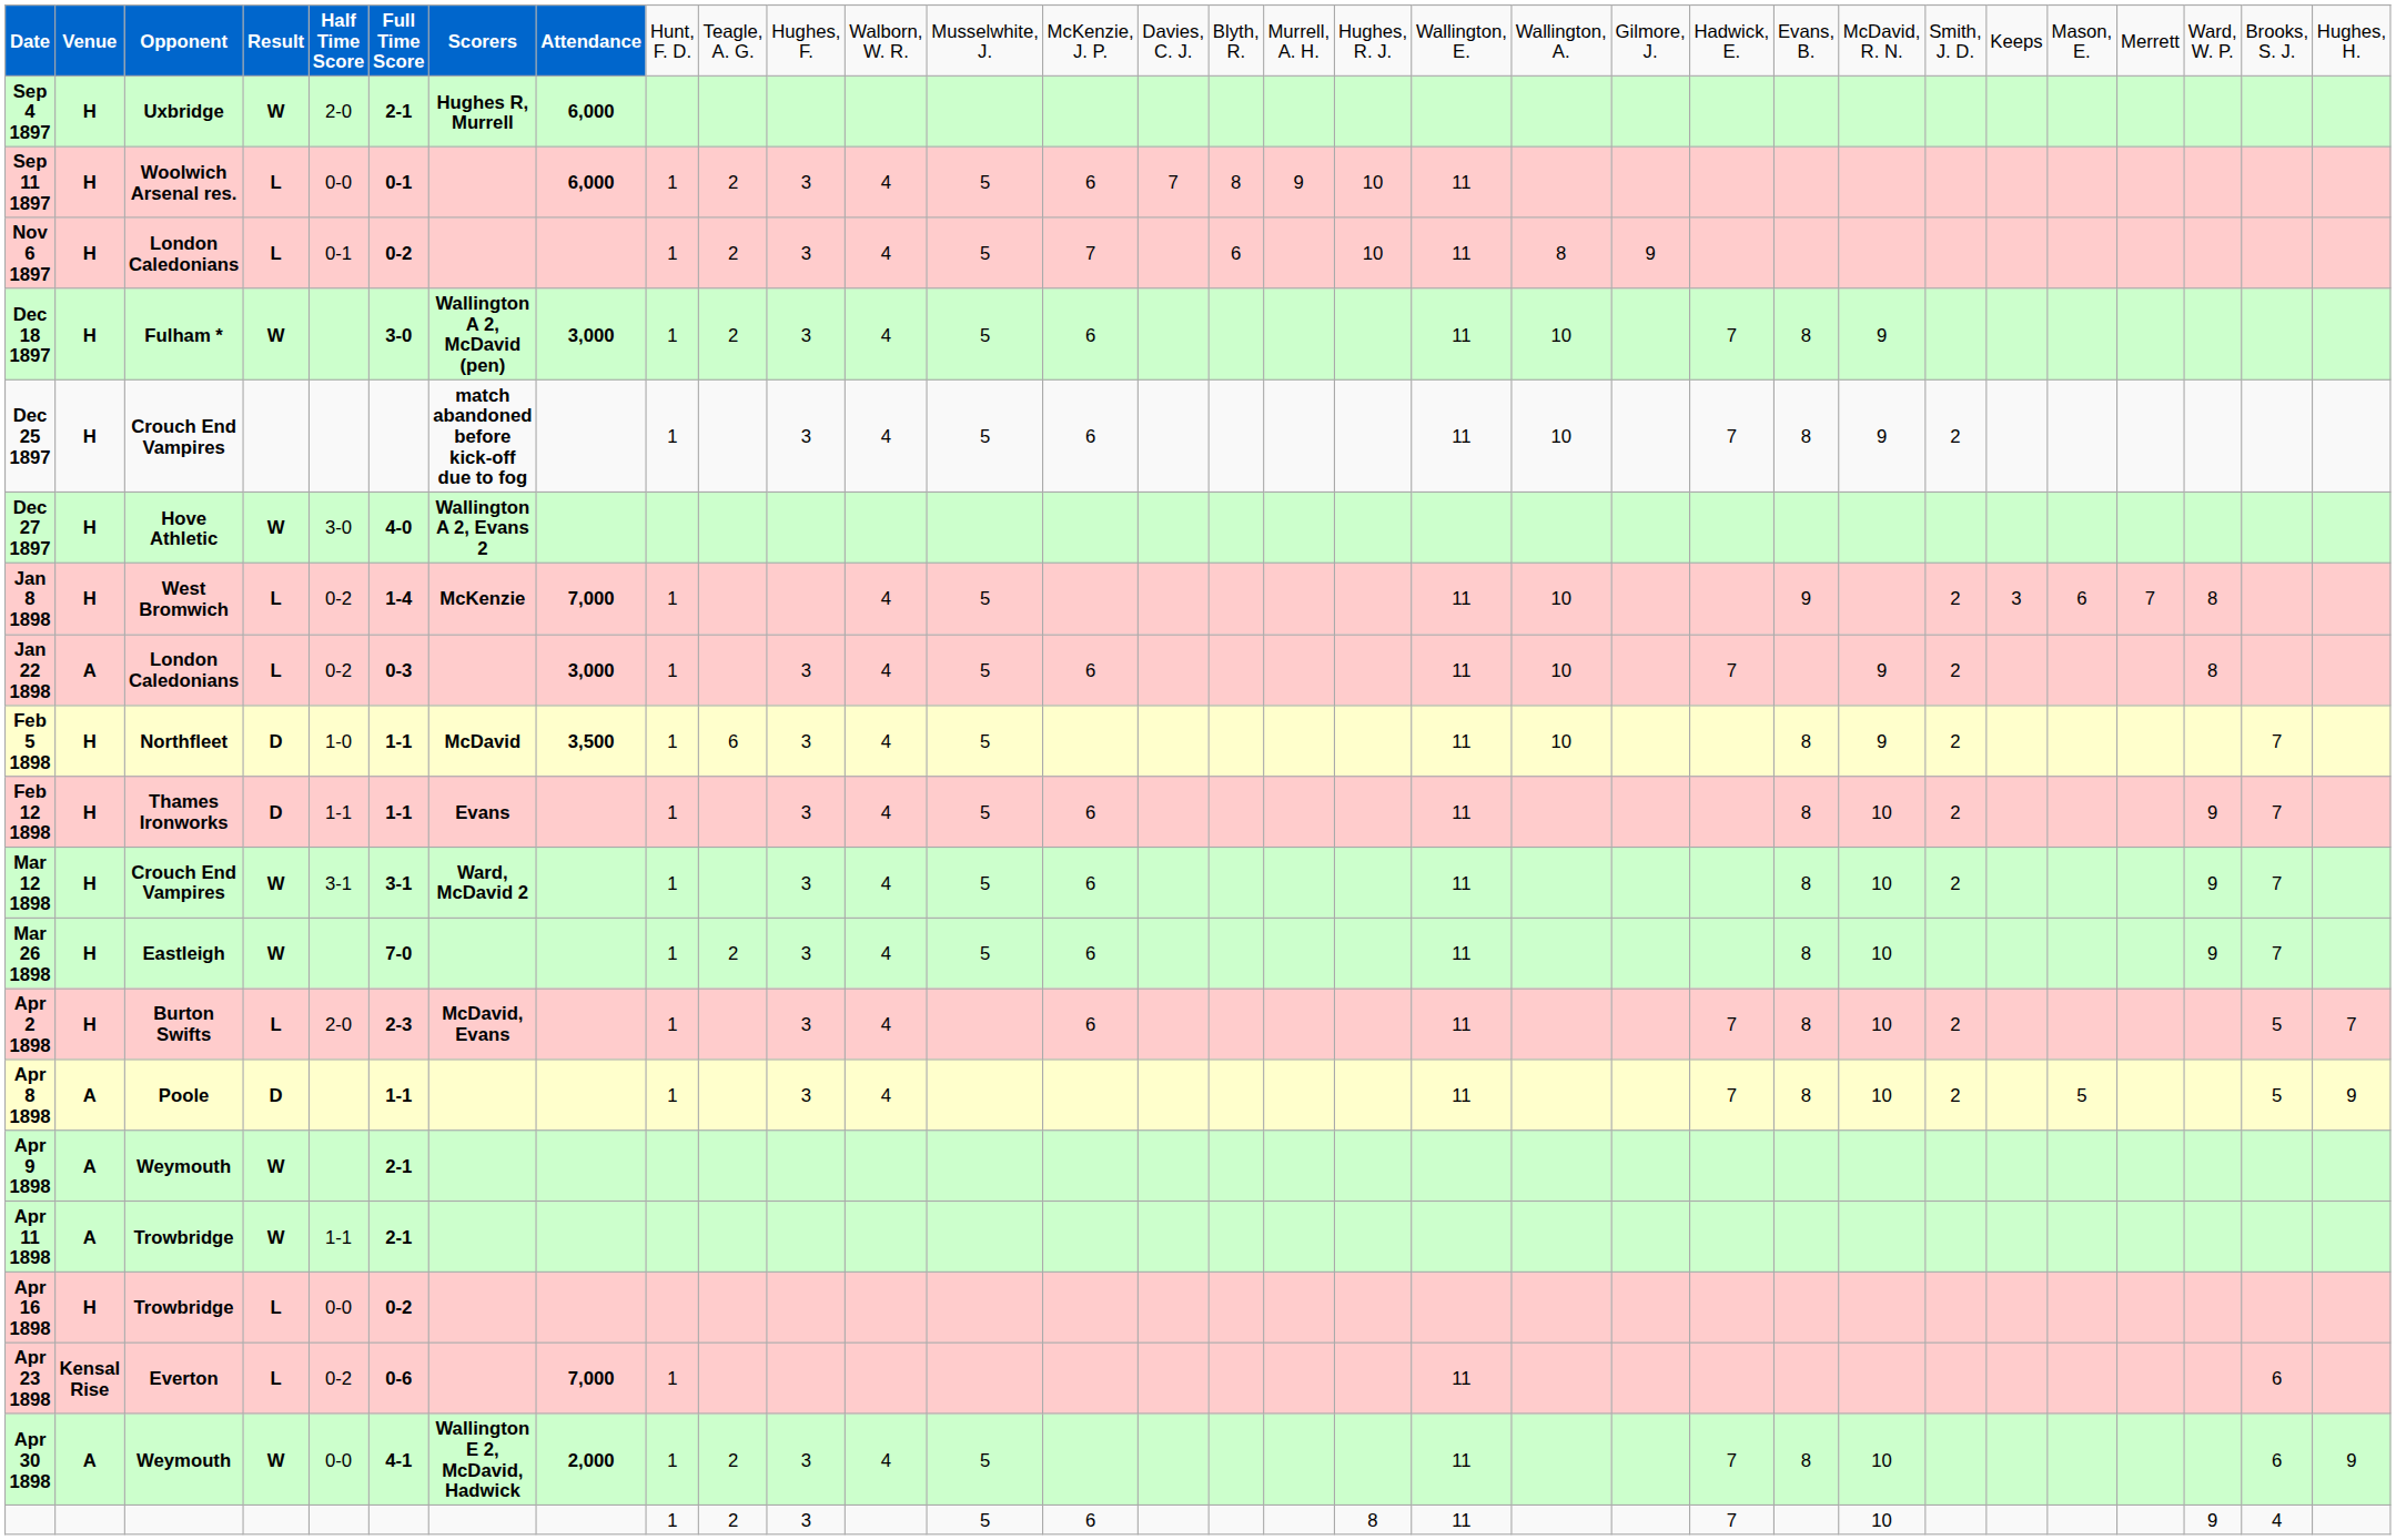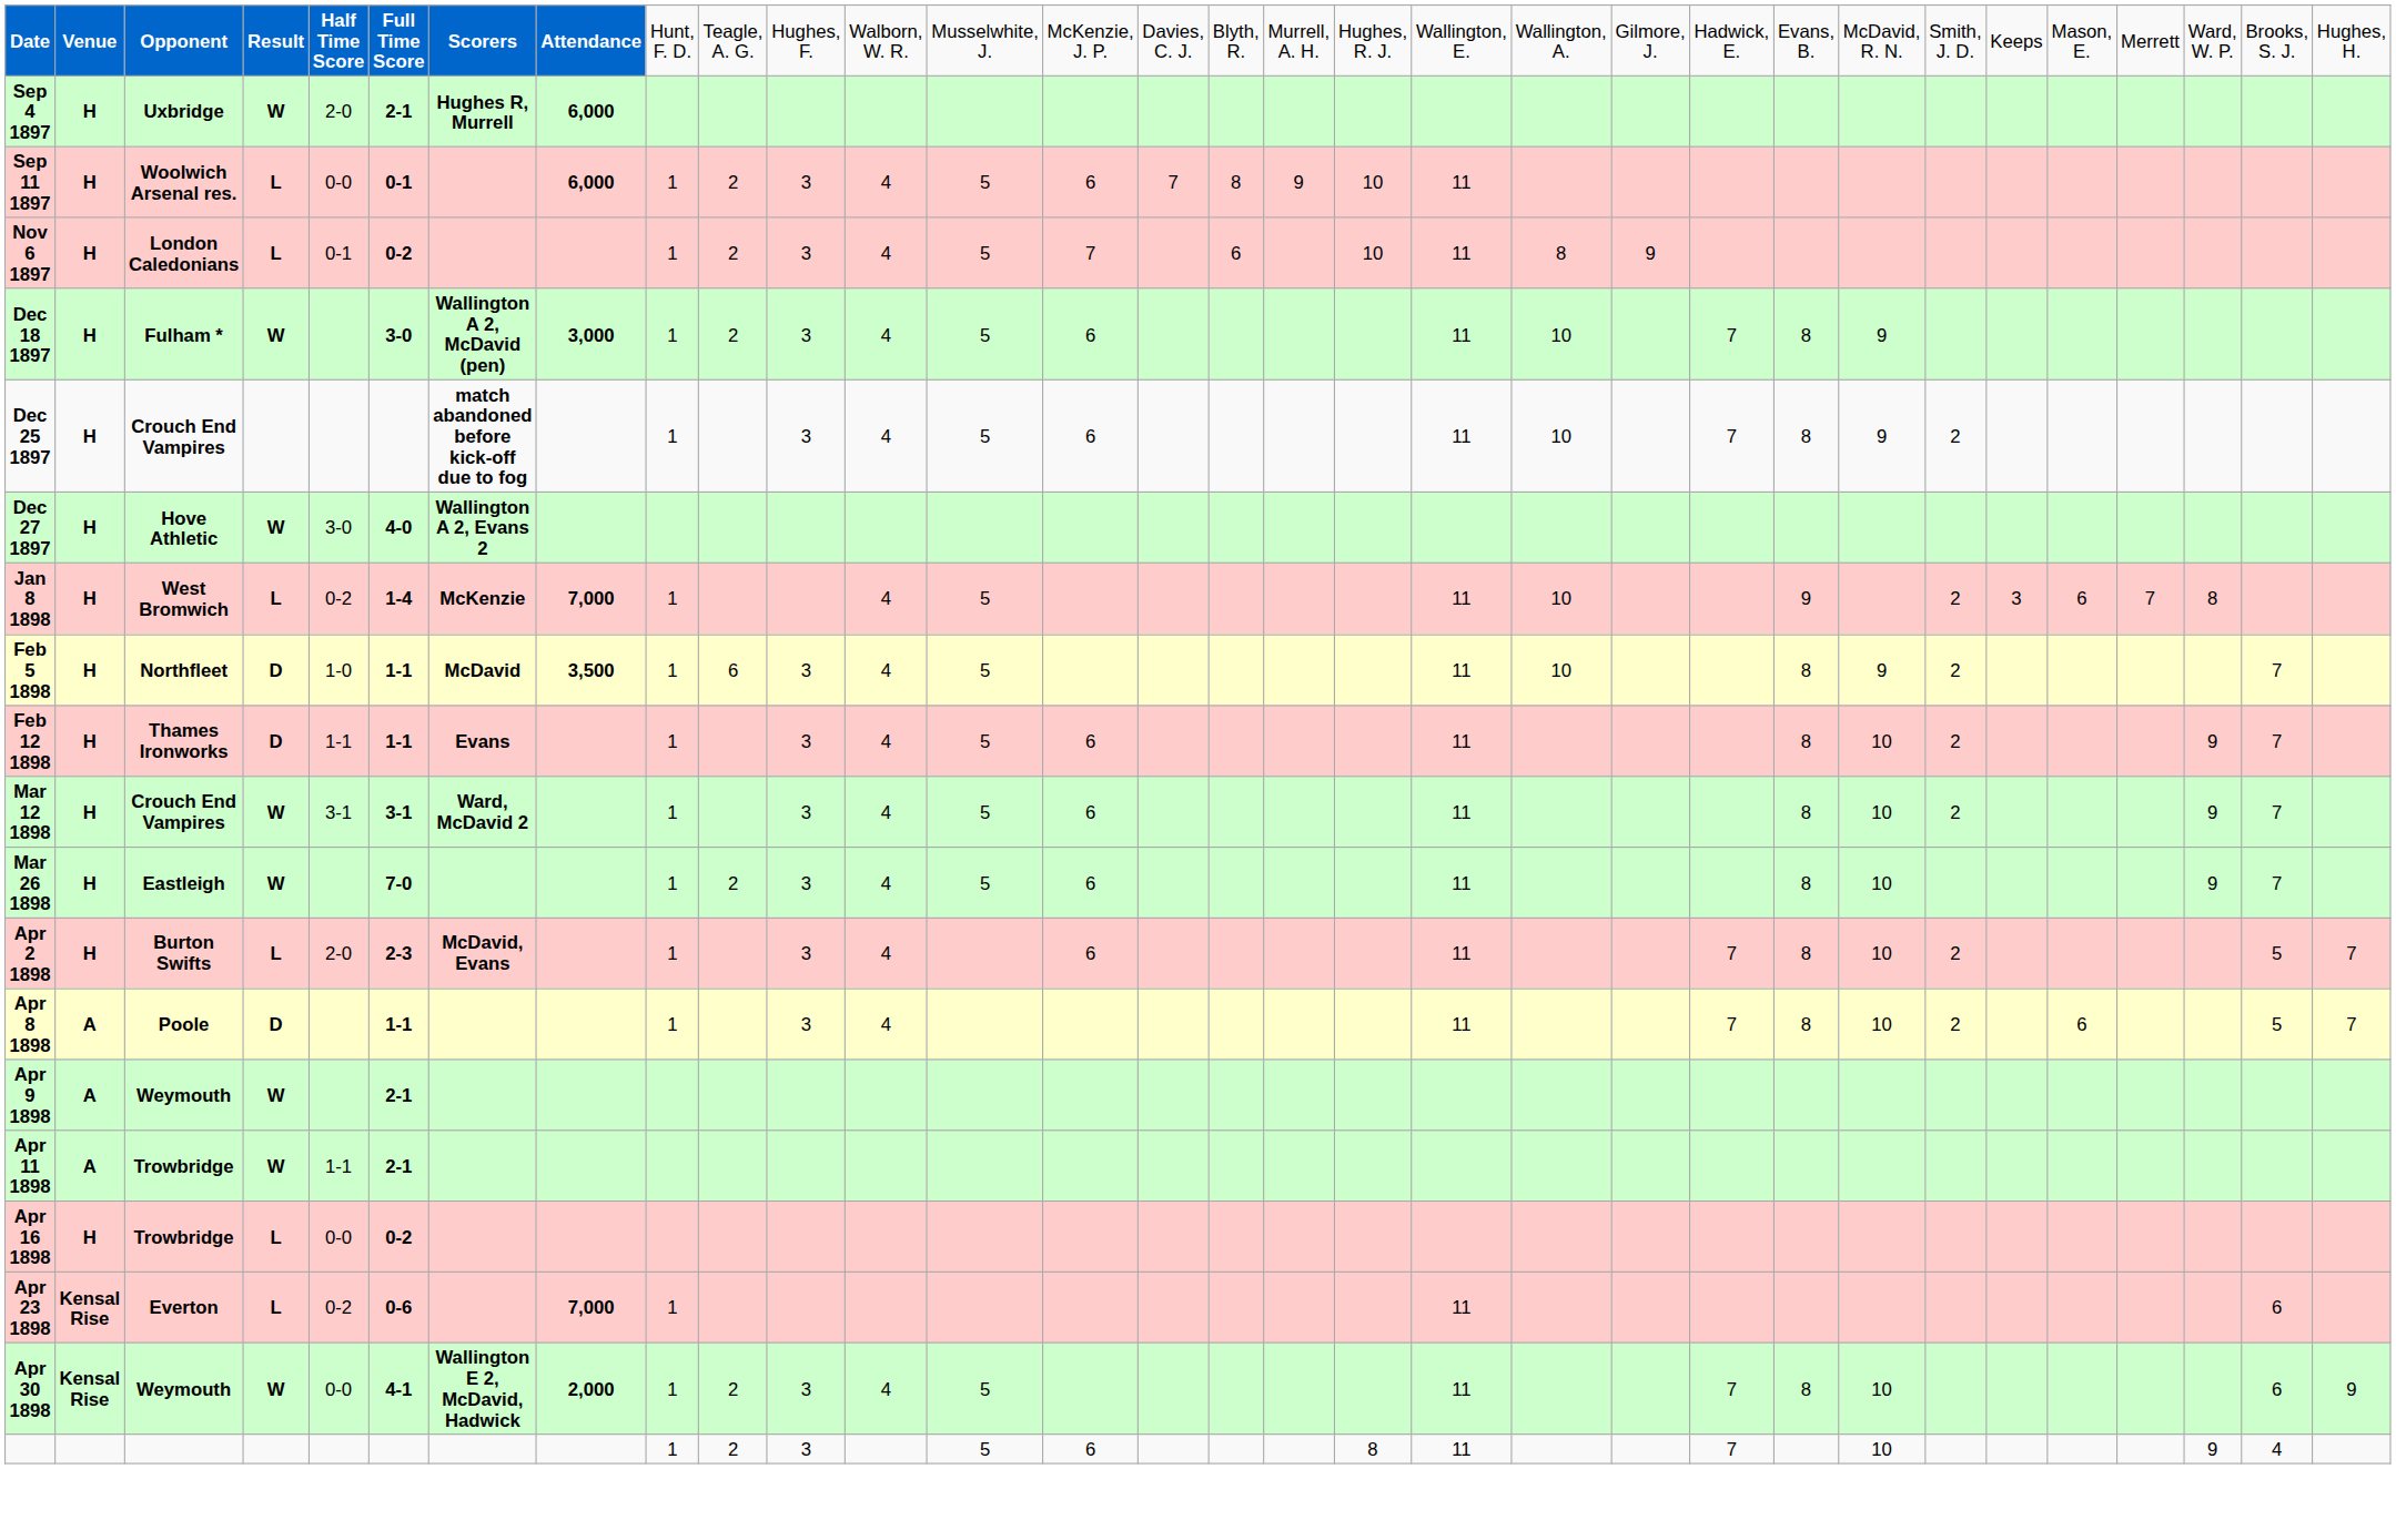 <table class="wikitable sortable" style="font-size:95%; text-align:center">
 <tr>
 <td style="background:#0066CC; color:#FFFFFF; text-align:center;"><strong>Date</strong></td>
 <td style="background:#0066CC; color:#FFFFFF; text-align:center;"><strong>Venue</strong></td>
 <td style="background:#0066CC; color:#FFFFFF; text-align:center;"><strong>Opponent</strong></td>
 <td style="background:#0066CC; color:#FFFFFF; text-align:center;"><strong>Result</strong></td>
 <td style="background:#0066CC; color:#FFFFFF; text-align:center;"><strong>Half Time Score</strong></td>
 <td style="background:#0066CC; color:#FFFFFF; text-align:center;"><strong>Full Time Score</strong></td>
 <td style="background:#0066CC; color:#FFFFFF; text-align:center;"><strong>Scorers</strong></td>
 <td style="background:#0066CC; color:#FFFFFF; text-align:center;"><strong>Attendance</strong></td>
 <td>Hunt, F. D.</td>
 <td>Teagle, A. G.</td>
 <td>Hughes, F.</td>
 <td>Walborn, W. R.</td>
 <td>Musselwhite, J.</td>
 <td>McKenzie, J. P.</td>
 <td>Davies, C. J.</td>
 <td>Blyth, R.</td>
 <td>Murrell, A. H.</td>
 <td>Hughes, R. J.</td>
 <td>Wallington, E.</td>
 <td>Wallington, A.</td>
 <td>Gilmore, J.</td>
 <td>Hadwick, E.</td>
 <td>Evans, B.</td>
 <td>McDavid, R. N.</td>
 <td>Smith, J. D.</td>
 <td>Keeps</td>
 <td>Mason, E.</td>
 <td>Merrett</td>
 <td>Ward, W. P.</td>
 <td>Brooks, S. J.</td>
 <td>Hughes, H.</td>
 </tr>
 <tr bgcolor="#CCFFCC">
 <td><strong>Sep 4 1897</strong></td>
 <td><strong>H</strong></td>
 <td><strong>Uxbridge</strong></td>
 <td><strong>W</strong></td>
 <td>2-0</td>
 <td><strong>2-1</strong></td>
 <td><strong>Hughes R, Murrell</strong></td>
 <td><strong>6,000</strong></td>
 <td></td>
 <td></td>
 <td></td>
 <td></td>
 <td></td>
 <td></td>
 <td></td>
 <td></td>
 <td></td>
 <td></td>
 <td></td>
 <td></td>
 <td></td>
 <td></td>
 <td></td>
 <td></td>
 <td></td>
 <td></td>
 <td></td>
 <td></td>
 <td></td>
 <td></td>
 <td></td>
 </tr>
 <tr bgcolor="#FFCCCC">
 <td><strong>Sep 11 1897</strong></td>
 <td><strong>H</strong></td>
 <td><strong>Woolwich Arsenal res.</strong></td>
 <td><strong>L</strong></td>
 <td>0-0</td>
 <td><strong>0-1</strong></td>
 <td></td>
 <td><strong>6,000</strong></td>
 <td>1</td>
 <td>2</td>
 <td>3</td>
 <td>4</td>
 <td>5</td>
 <td>6</td>
 <td>7</td>
 <td>8</td>
 <td>9</td>
 <td>10</td>
 <td>11</td>
 <td></td>
 <td></td>
 <td></td>
 <td></td>
 <td></td>
 <td></td>
 <td></td>
 <td></td>
 <td></td>
 <td></td>
 <td></td>
 <td></td>
 </tr>
 <tr bgcolor="#FFCCCC">
 <td><strong>Nov 6 1897</strong></td>
 <td><strong>H</strong></td>
 <td><strong>London Caledonians</strong></td>
 <td><strong>L</strong></td>
 <td>0-1</td>
 <td><strong>0-2</strong></td>
 <td></td>
 <td></td>
 <td>1</td>
 <td>2</td>
 <td>3</td>
 <td>4</td>
 <td>5</td>
 <td>7</td>
 <td></td>
 <td>6</td>
 <td></td>
 <td>10</td>
 <td>11</td>
 <td>8</td>
 <td>9</td>
 <td></td>
 <td></td>
 <td></td>
 <td></td>
 <td></td>
 <td></td>
 <td></td>
 <td></td>
 <td></td>
 <td></td>
 </tr>
 <tr bgcolor="#CCFFCC">
 <td><strong>Dec 18 1897</strong></td>
 <td><strong>H</strong></td>
 <td><strong>Fulham *</strong></td>
 <td><strong>W</strong></td>
 <td></td>
 <td><strong>3-0</strong></td>
 <td><strong>Wallington A 2, McDavid (pen)</strong></td>
 <td><strong>3,000</strong></td>
 <td>1</td>
 <td>2</td>
 <td>3</td>
 <td>4</td>
 <td>5</td>
 <td>6</td>
 <td></td>
 <td></td>
 <td></td>
 <td></td>
 <td>11</td>
 <td>10</td>
 <td></td>
 <td>7</td>
 <td>8</td>
 <td>9</td>
 <td></td>
 <td></td>
 <td></td>
 <td></td>
 <td></td>
 <td></td>
 <td></td>
 </tr>
 <tr>
 <td><strong>Dec 25 1897</strong></td>
 <td><strong>H</strong></td>
 <td><strong>Crouch End Vampires</strong></td>
 <td></td>
 <td></td>
 <td></td>
 <td><strong>match abandoned before kick-off due to fog</strong></td>
 <td></td>
 <td>1</td>
 <td></td>
 <td>3</td>
 <td>4</td>
 <td>5</td>
 <td>6</td>
 <td></td>
 <td></td>
 <td></td>
 <td></td>
 <td>11</td>
 <td>10</td>
 <td></td>
 <td>7</td>
 <td>8</td>
 <td>9</td>
 <td>2</td>
 <td></td>
 <td></td>
 <td></td>
 <td></td>
 <td></td>
 <td></td>
 </tr>
 <tr bgcolor="#CCFFCC">
 <td><strong>Dec 27 1897</strong></td>
 <td><strong>H</strong></td>
 <td><strong>Hove Athletic</strong></td>
 <td><strong>W</strong></td>
 <td>3-0</td>
 <td><strong>4-0</strong></td>
 <td><strong>Wallington A 2, Evans 2</strong></td>
 <td></td>
 <td></td>
 <td></td>
 <td></td>
 <td></td>
 <td></td>
 <td></td>
 <td></td>
 <td></td>
 <td></td>
 <td></td>
 <td></td>
 <td></td>
 <td></td>
 <td></td>
 <td></td>
 <td></td>
 <td></td>
 <td></td>
 <td></td>
 <td></td>
 <td></td>
 <td></td>
 <td></td>
 </tr>
 <tr bgcolor="#FFCCCC">
 <td><strong>Jan 8 1898</strong></td>
 <td><strong>H</strong></td>
 <td><strong>West Bromwich</strong></td>
 <td><strong>L</strong></td>
 <td>0-2</td>
 <td><strong>1-4</strong></td>
 <td><strong>McKenzie</strong></td>
 <td><strong>7,000</strong></td>
 <td>1</td>
 <td></td>
 <td></td>
 <td>4</td>
 <td>5</td>
 <td></td>
 <td></td>
 <td></td>
 <td></td>
 <td></td>
 <td>11</td>
 <td>10</td>
 <td></td>
 <td></td>
 <td>9</td>
 <td></td>
 <td>2</td>
 <td>3</td>
 <td>6</td>
 <td>7</td>
 <td>8</td>
 <td></td>
 <td></td>
 </tr>
-<tr bgcolor="#FFCCCC">
-<td><strong>Jan 22 1898</strong></td>
-<td><strong>A</strong></td>
-<td><strong>London Caledonians</strong></td>
-<td><strong>L</strong></td>
-<td>0-2</td>
-<td><strong>0-3</strong></td>
-<td></td>
-<td><strong>3,000</strong></td>
-<td>1</td>
-<td></td>
-<td>3</td>
-<td>4</td>
-<td>5</td>
-<td>6</td>
-<td></td>
-<td></td>
-<td></td>
-<td></td>
-<td>11</td>
-<td>10</td>
-<td></td>
-<td>7</td>
-<td></td>
-<td>9</td>
-<td>2</td>
-<td></td>
-<td></td>
-<td></td>
-<td>8</td>
-<td></td>
-<td></td>
-</tr>
 <tr bgcolor="#FFFFCC">
 <td><strong>Feb 5 1898</strong></td>
 <td><strong>H</strong></td>
 <td><strong>Northfleet</strong></td>
 <td><strong>D</strong></td>
 <td>1-0</td>
 <td><strong>1-1</strong></td>
 <td><strong>McDavid</strong></td>
 <td><strong>3,500</strong></td>
 <td>1</td>
 <td>6</td>
 <td>3</td>
 <td>4</td>
 <td>5</td>
 <td></td>
 <td></td>
 <td></td>
 <td></td>
 <td></td>
 <td>11</td>
 <td>10</td>
 <td></td>
 <td></td>
 <td>8</td>
 <td>9</td>
 <td>2</td>
 <td></td>
 <td></td>
 <td></td>
 <td></td>
 <td>7</td>
 <td></td>
 </tr>
 <tr bgcolor="#FFCCCC">
 <td><strong>Feb 12 1898</strong></td>
 <td><strong>H</strong></td>
 <td><strong>Thames Ironworks</strong></td>
 <td><strong>D</strong></td>
 <td>1-1</td>
 <td><strong>1-1</strong></td>
 <td><strong>Evans</strong></td>
 <td></td>
 <td>1</td>
 <td></td>
 <td>3</td>
 <td>4</td>
 <td>5</td>
 <td>6</td>
 <td></td>
 <td></td>
 <td></td>
 <td></td>
 <td>11</td>
 <td></td>
 <td></td>
 <td></td>
 <td>8</td>
 <td>10</td>
 <td>2</td>
 <td></td>
 <td></td>
 <td></td>
 <td>9</td>
 <td>7</td>
 <td></td>
 </tr>
 <tr bgcolor="#CCFFCC">
 <td><strong>Mar 12 1898</strong></td>
 <td><strong>H</strong></td>
 <td><strong>Crouch End Vampires</strong></td>
 <td><strong>W</strong></td>
 <td>3-1</td>
 <td><strong>3-1</strong></td>
 <td><strong>Ward, McDavid 2</strong></td>
 <td></td>
 <td>1</td>
 <td></td>
 <td>3</td>
 <td>4</td>
 <td>5</td>
 <td>6</td>
 <td></td>
 <td></td>
 <td></td>
 <td></td>
 <td>11</td>
 <td></td>
 <td></td>
 <td></td>
 <td>8</td>
 <td>10</td>
 <td>2</td>
 <td></td>
 <td></td>
 <td></td>
 <td>9</td>
 <td>7</td>
 <td></td>
 </tr>
 <tr bgcolor="#CCFFCC">
 <td><strong>Mar 26 1898</strong></td>
 <td><strong>H</strong></td>
 <td><strong>Eastleigh</strong></td>
 <td><strong>W</strong></td>
 <td></td>
 <td><strong>7-0</strong></td>
 <td></td>
 <td></td>
 <td>1</td>
 <td>2</td>
 <td>3</td>
 <td>4</td>
 <td>5</td>
 <td>6</td>
 <td></td>
 <td></td>
 <td></td>
 <td></td>
 <td>11</td>
 <td></td>
 <td></td>
 <td></td>
 <td>8</td>
 <td>10</td>
 <td></td>
 <td></td>
 <td></td>
 <td></td>
 <td>9</td>
 <td>7</td>
 <td></td>
 </tr>
 <tr bgcolor="#FFCCCC">
 <td><strong>Apr 2 1898</strong></td>
 <td><strong>H</strong></td>
 <td><strong>Burton Swifts</strong></td>
 <td><strong>L</strong></td>
 <td>2-0</td>
 <td><strong>2-3</strong></td>
 <td><strong>McDavid, Evans</strong></td>
 <td></td>
 <td>1</td>
 <td></td>
 <td>3</td>
 <td>4</td>
 <td></td>
 <td>6</td>
 <td></td>
 <td></td>
 <td></td>
 <td></td>
 <td>11</td>
 <td></td>
 <td></td>
 <td>7</td>
 <td>8</td>
 <td>10</td>
 <td>2</td>
 <td></td>
 <td></td>
 <td></td>
 <td></td>
 <td>5</td>
 <td>7</td>
 </tr>
 <tr bgcolor="#FFFFCC">
 <td><strong>Apr 8 1898</strong></td>
 <td><strong>A</strong></td>
 <td><strong>Poole</strong></td>
 <td><strong>D</strong></td>
 <td></td>
 <td><strong>1-1</strong></td>
 <td></td>
 <td></td>
 <td>1</td>
 <td></td>
 <td>3</td>
 <td>4</td>
 <td></td>
 <td></td>
 <td></td>
 <td></td>
 <td></td>
 <td></td>
 <td>11</td>
 <td></td>
 <td></td>
 <td>7</td>
 <td>8</td>
 <td>10</td>
 <td>2</td>
 <td></td>
-<td>5</td>
+<td>6</td>
 <td></td>
 <td></td>
 <td>5</td>
-<td>9</td>
+<td>7</td>
 </tr>
 <tr bgcolor="#CCFFCC">
 <td><strong>Apr 9 1898</strong></td>
 <td><strong>A</strong></td>
 <td><strong>Weymouth</strong></td>
 <td><strong>W</strong></td>
 <td></td>
 <td><strong>2-1</strong></td>
 <td></td>
 <td></td>
 <td></td>
 <td></td>
 <td></td>
 <td></td>
 <td></td>
 <td></td>
 <td></td>
 <td></td>
 <td></td>
 <td></td>
 <td></td>
 <td></td>
 <td></td>
 <td></td>
 <td></td>
 <td></td>
 <td></td>
 <td></td>
 <td></td>
 <td></td>
 <td></td>
 <td></td>
 <td></td>
 </tr>
 <tr bgcolor="#CCFFCC">
 <td><strong>Apr 11 1898</strong></td>
 <td><strong>A</strong></td>
 <td><strong>Trowbridge</strong></td>
 <td><strong>W</strong></td>
 <td>1-1</td>
 <td><strong>2-1</strong></td>
 <td></td>
 <td></td>
 <td></td>
 <td></td>
 <td></td>
 <td></td>
 <td></td>
 <td></td>
 <td></td>
 <td></td>
 <td></td>
 <td></td>
 <td></td>
 <td></td>
 <td></td>
 <td></td>
 <td></td>
 <td></td>
 <td></td>
 <td></td>
 <td></td>
 <td></td>
 <td></td>
 <td></td>
 <td></td>
 </tr>
 <tr bgcolor="#FFCCCC">
 <td><strong>Apr 16 1898</strong></td>
 <td><strong>H</strong></td>
 <td><strong>Trowbridge</strong></td>
 <td><strong>L</strong></td>
 <td>0-0</td>
 <td><strong>0-2</strong></td>
 <td></td>
 <td></td>
 <td></td>
 <td></td>
 <td></td>
 <td></td>
 <td></td>
 <td></td>
 <td></td>
 <td></td>
 <td></td>
 <td></td>
 <td></td>
 <td></td>
 <td></td>
 <td></td>
 <td></td>
 <td></td>
 <td></td>
 <td></td>
 <td></td>
 <td></td>
 <td></td>
 <td></td>
 <td></td>
 </tr>
 <tr bgcolor="#FFCCCC">
 <td><strong>Apr 23 1898</strong></td>
 <td><strong>Kensal Rise</strong></td>
 <td><strong>Everton</strong></td>
 <td><strong>L</strong></td>
 <td>0-2</td>
 <td><strong>0-6</strong></td>
 <td></td>
 <td><strong>7,000</strong></td>
 <td>1</td>
 <td></td>
 <td></td>
 <td></td>
 <td></td>
 <td></td>
 <td></td>
 <td></td>
 <td></td>
 <td></td>
 <td>11</td>
 <td></td>
 <td></td>
 <td></td>
 <td></td>
 <td></td>
 <td></td>
 <td></td>
 <td></td>
 <td></td>
 <td></td>
 <td>6</td>
 <td></td>
 </tr>
 <tr bgcolor="#CCFFCC">
 <td><strong>Apr 30 1898</strong></td>
-<td><strong>A</strong></td>
+<td><strong>Kensal Rise</strong></td>
 <td><strong>Weymouth</strong></td>
 <td><strong>W</strong></td>
 <td>0-0</td>
 <td><strong>4-1</strong></td>
 <td><strong>Wallington E 2, McDavid, Hadwick</strong></td>
 <td><strong>2,000</strong></td>
 <td>1</td>
 <td>2</td>
 <td>3</td>
 <td>4</td>
 <td>5</td>
 <td></td>
 <td></td>
 <td></td>
 <td></td>
 <td></td>
 <td>11</td>
 <td></td>
 <td></td>
 <td>7</td>
 <td>8</td>
 <td>10</td>
 <td></td>
 <td></td>
 <td></td>
 <td></td>
 <td></td>
 <td>6</td>
 <td>9</td>
 </tr>
 <tr>
 <td></td>
 <td></td>
 <td></td>
 <td></td>
 <td></td>
 <td></td>
 <td></td>
 <td></td>
 <td>1</td>
 <td>2</td>
 <td>3</td>
 <td></td>
 <td>5</td>
 <td>6</td>
 <td></td>
 <td></td>
 <td></td>
 <td>8</td>
 <td>11</td>
 <td></td>
 <td></td>
 <td>7</td>
 <td></td>
 <td>10</td>
 <td></td>
 <td></td>
 <td></td>
 <td></td>
 <td>9</td>
 <td>4</td>
 <td></td>
 </tr>
 </table>
